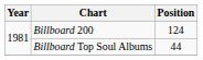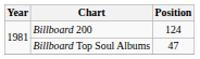 <table class="wikitable">
 <tr>
 <th>Year</th>
 <th>Chart</th>
 <th>Position</th>
 </tr>
 <tr>
 <td rowspan="2">1981</td>
 <td><em>Billboard</em> 200</td>
 <td align="center">124</td>
 </tr>
 <tr>
 <td><em>Billboard</em> Top Soul Albums</td>
-<td align="center">44</td>
+<td align="center">47</td>
 </tr>
 <tr>
 </tr>
 </table>
